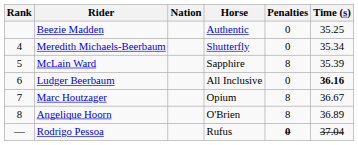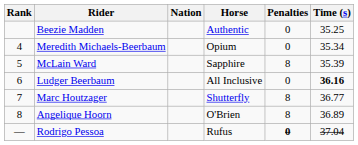 <table class="wikitable sortable" style="text-align:center">
 <tr>
 <th>Rank</th>
 <th>Rider</th>
 <th>Nation</th>
 <th>Horse</th>
 <th>Penalties</th>
 <th>Time (<a href='#'>s</a>)</th>
 </tr>
 <tr>
 <td></td>
 <td align=left><a href='#'>Beezie Madden</a></td>
 <td align=left></td>
 <td align=left><a href='#'>Authentic</a></td>
 <td>0</td>
 <td>35.25</td>
 </tr>
 <tr>
 <td>4</td>
 <td align=left><a href='#'>Meredith Michaels-Beerbaum</a></td>
 <td align=left></td>
-<td align=left><a href='#'>Shutterfly</a></td>
+<td align=left>Opium</td>
 <td>0</td>
 <td>35.34</td>
 </tr>
 <tr>
 <td>5</td>
 <td align=left><a href='#'>McLain Ward</a></td>
 <td align=left></td>
 <td align=left>Sapphire</td>
 <td>8</td>
 <td>35.39</td>
 </tr>
 <tr>
 <td>6</td>
 <td align=left><a href='#'>Ludger Beerbaum</a></td>
 <td align=left></td>
 <td align=left>All Inclusive</td>
 <td>0</td>
 <td><strong>36.16</strong></td>
 </tr>
 <tr>
 <td>7</td>
 <td align=left><a href='#'>Marc Houtzager</a></td>
 <td align=left></td>
-<td align=left>Opium</td>
+<td align=left><a href='#'>Shutterfly</a></td>
 <td>8</td>
-<td>36.67</td>
+<td>36.77</td>
 </tr>
 <tr>
 <td>8</td>
 <td align=left><a href='#'>Angelique Hoorn</a></td>
 <td align=left></td>
 <td align=left>O'Brien</td>
 <td>8</td>
 <td>36.89</td>
 </tr>
 <tr>
 <td data-sort-value=9>—</td>
 <td align=left><a href='#'>Rodrigo Pessoa</a></td>
 <td align=left></td>
 <td align=left>Rufus</td>
 <td><strong><s>0</s></strong></td>
 <td><s>37.04</s></td>
 </tr>
 </table>
